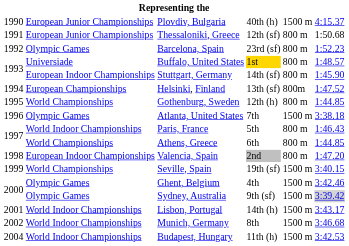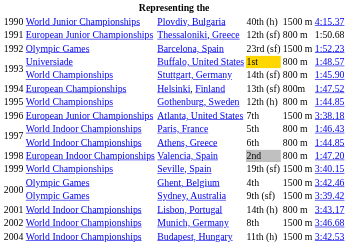 <table>
 <tr>
 <th colspan="6">Representing the </th>
 </tr>
 <tr>
 <td>1990</td>
-<td><a href='#'>European Junior Championships</a></td>
+<td><a href='#'>World Junior Championships</a></td>
 <td><a href='#'>Plovdiv, Bulgaria</a></td>
 <td>40th (h)</td>
 <td>1500 m</td>
 <td><a href='#'>4:15.37</a></td>
 </tr>
 <tr>
 <td>1991</td>
 <td><a href='#'>European Junior Championships</a></td>
 <td><a href='#'>Thessaloniki, Greece</a></td>
 <td>12th (sf)</td>
 <td>800 m</td>
 <td>1:50.68</td>
 </tr>
 <tr>
 <td>1992</td>
 <td><a href='#'>Olympic Games</a></td>
 <td><a href='#'>Barcelona, Spain</a></td>
 <td>23rd (sf)</td>
-<td>800 m</td>
+<td>1500 m</td>
 <td><a href='#'>1:52.23</a></td>
 </tr>
 <tr>
 <td rowspan=2>1993</td>
 <td><a href='#'>Universiade</a></td>
 <td><a href='#'>Buffalo, United States</a></td>
 <td bgcolor=gold>1st</td>
 <td>800 m</td>
 <td><a href='#'>1:48.57</a></td>
 </tr>
 <tr>
-<td><a href='#'>European Indoor Championships</a></td>
+<td><a href='#'>World Championships</a></td>
 <td><a href='#'>Stuttgart, Germany</a></td>
 <td>14th (sf)</td>
 <td>800 m</td>
 <td><a href='#'>1:45.90</a></td>
 </tr>
 <tr>
 <td>1994</td>
 <td><a href='#'>European Championships</a></td>
 <td><a href='#'>Helsinki</a>, <a href='#'>Finland</a></td>
 <td>13th (sf)</td>
 <td>800m</td>
 <td><a href='#'>1:47.52</a></td>
 </tr>
 <tr>
 <td>1995</td>
 <td><a href='#'>World Championships</a></td>
 <td><a href='#'>Gothenburg, Sweden</a></td>
 <td>12th (h)</td>
 <td>800 m</td>
 <td><a href='#'>1:44.85</a></td>
 </tr>
 <tr>
 <td>1996</td>
-<td><a href='#'>Olympic Games</a></td>
+<td><a href='#'>European Junior Championships</a></td>
 <td><a href='#'>Atlanta, United States</a></td>
 <td>7th</td>
 <td>1500 m</td>
 <td><a href='#'>3:38.18</a></td>
 </tr>
 <tr>
 <td rowspan=2>1997</td>
 <td><a href='#'>World Indoor Championships</a></td>
 <td><a href='#'>Paris, France</a></td>
 <td>5th</td>
 <td>800 m</td>
 <td><a href='#'>1:46.43</a></td>
 </tr>
 <tr>
-<td><a href='#'>World Championships</a></td>
+<td><a href='#'>World Indoor Championships</a></td>
 <td><a href='#'>Athens, Greece</a></td>
 <td>6th</td>
 <td>800 m</td>
 <td><a href='#'>1:44.85</a></td>
 </tr>
 <tr>
 <td>1998</td>
 <td><a href='#'>European Indoor Championships</a></td>
 <td><a href='#'>Valencia, Spain</a></td>
 <td bgcolor=silver>2nd</td>
 <td>800 m</td>
 <td><a href='#'>1:47.20</a></td>
 </tr>
 <tr>
 <td>1999</td>
 <td><a href='#'>World Championships</a></td>
 <td><a href='#'>Seville, Spain</a></td>
 <td>19th (sf)</td>
 <td>1500 m</td>
 <td><a href='#'>3:40.15</a></td>
 </tr>
 <tr>
 <td rowspan=2>2000</td>
 <td><a href='#'>Olympic Games</a></td>
 <td><a href='#'>Ghent, Belgium</a></td>
 <td>4th</td>
 <td>1500 m</td>
 <td><a href='#'>3:42.46</a></td>
 </tr>
 <tr>
 <td><a href='#'>Olympic Games</a></td>
 <td><a href='#'>Sydney, Australia</a></td>
 <td>9th (sf)</td>
 <td>1500 m</td>
-<td style="background: lightgrey;"><a href='#'>3:39.42</a></td>
+<td><a href='#'>3:39.42</a></td>
 </tr>
 <tr>
 <td>2001</td>
 <td><a href='#'>World Indoor Championships</a></td>
 <td><a href='#'>Lisbon, Portugal</a></td>
 <td>14th (h)</td>
-<td>1500 m</td>
+<td>800 m</td>
 <td><a href='#'>3:43.17</a></td>
 </tr>
 <tr>
 <td>2002</td>
 <td><a href='#'>World Indoor Championships</a></td>
 <td><a href='#'>Munich, Germany</a></td>
 <td>8th</td>
 <td>1500 m</td>
 <td><a href='#'>3:46.68</a></td>
 </tr>
 <tr>
 <td>2004</td>
 <td><a href='#'>World Indoor Championships</a></td>
 <td><a href='#'>Budapest, Hungary</a></td>
 <td>11th (h)</td>
 <td>1500 m</td>
 <td><a href='#'>3:42.53</a></td>
 </tr>
 </table>
